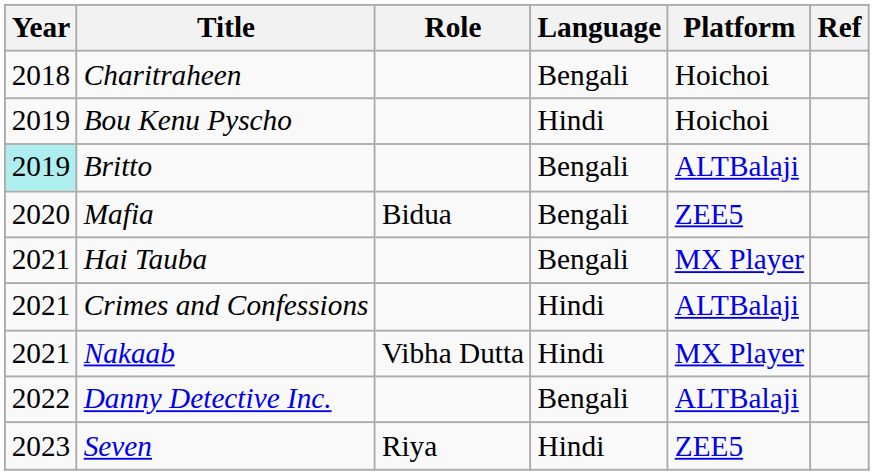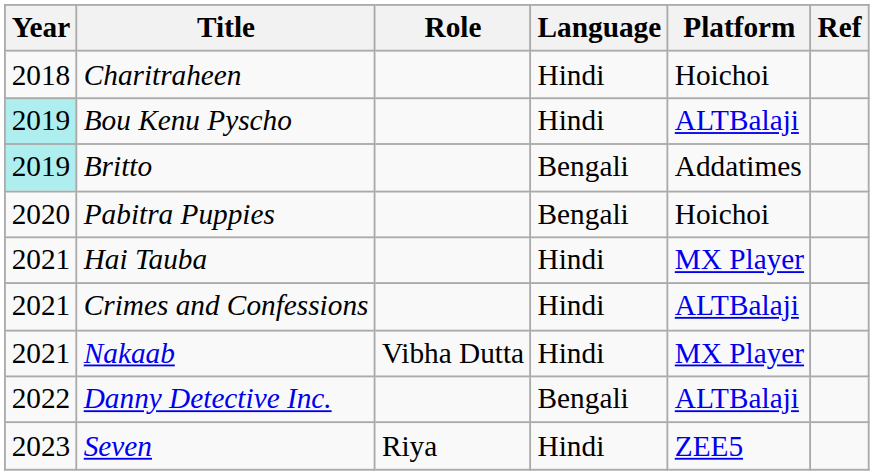 <table class="wikitable">
 <tr>
 <th>Year</th>
 <th>Title</th>
 <th>Role</th>
 <th>Language</th>
 <th>Platform</th>
 <th>Ref</th>
 </tr>
 <tr>
 <td>2018</td>
 <td><em>Charitraheen</em></td>
 <td></td>
-<td>Bengali</td>
+<td>Hindi</td>
 <td>Hoichoi</td>
 <td></td>
 </tr>
 <tr>
-<td>2019</td>
+<td style="background: paleturquoise;">2019</td>
 <td><em>Bou Kenu Pyscho</em></td>
 <td></td>
 <td>Hindi</td>
-<td>Hoichoi</td>
+<td><a href='#'>ALTBalaji</a></td>
 <td></td>
 </tr>
 <tr>
 <td style="background: paleturquoise;">2019</td>
 <td><em>Britto</em></td>
 <td></td>
 <td>Bengali</td>
-<td><a href='#'>ALTBalaji</a></td>
+<td>Addatimes</td>
 <td></td>
 </tr>
 <tr>
 <td>2020</td>
-<td><em>Mafia</em></td>
-<td>Bidua</td>
+<td><em>Pabitra Puppies</em></td>
+<td></td>
 <td>Bengali</td>
-<td><a href='#'>ZEE5</a></td>
+<td>Hoichoi</td>
 <td></td>
 </tr>
 <tr>
 <td>2021</td>
 <td><em>Hai Tauba</em></td>
 <td></td>
-<td>Bengali</td>
+<td>Hindi</td>
 <td><a href='#'>MX Player</a></td>
 <td></td>
 </tr>
 <tr>
 <td>2021</td>
 <td><em>Crimes and Confessions</em></td>
 <td></td>
 <td>Hindi</td>
 <td><a href='#'>ALTBalaji</a></td>
 <td></td>
 </tr>
 <tr>
 <td>2021</td>
 <td><a href='#'><em>Nakaab</em></a></td>
 <td>Vibha Dutta</td>
 <td>Hindi</td>
 <td><a href='#'>MX Player</a></td>
 <td></td>
 </tr>
 <tr>
 <td>2022</td>
 <td><em><a href='#'>Danny Detective Inc.</a></em></td>
 <td></td>
 <td>Bengali</td>
 <td><a href='#'>ALTBalaji</a></td>
 <td></td>
 </tr>
 <tr>
 <td>2023</td>
 <td><a href='#'><em>Seven</em></a></td>
 <td>Riya</td>
 <td>Hindi</td>
 <td><a href='#'>ZEE5</a></td>
 <td></td>
 </tr>
 </table>
